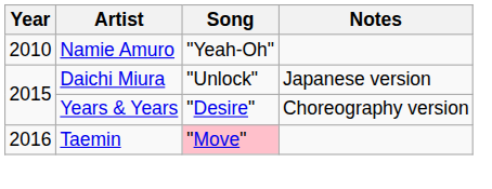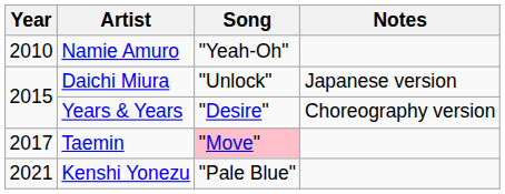 <table class="wikitable sortable">
 <tr>
 <th>Year</th>
 <th>Artist</th>
 <th>Song</th>
 <th class="unsortable">Notes</th>
 </tr>
 <tr>
 <td>2010</td>
 <td><a href='#'>Namie Amuro</a></td>
 <td>"Yeah-Oh"</td>
 <td></td>
 </tr>
 <tr>
 <td rowspan="2">2015</td>
 <td><a href='#'>Daichi Miura</a></td>
 <td>"Unlock"</td>
 <td>Japanese version</td>
 </tr>
 <tr>
 <td><a href='#'>Years & Years</a></td>
 <td>"<a href='#'>Desire</a>"</td>
 <td>Choreography version</td>
 </tr>
 <tr>
-<td>2016</td>
+<td>2017</td>
 <td><a href='#'>Taemin</a></td>
 <td style="background: pink;">"<a href='#'>Move</a>"</td>
 <td></td>
 </tr>
+<tr>
+<td>2021</td>
+<td><a href='#'>Kenshi Yonezu</a></td>
+<td>"Pale Blue"</td>
+<td></td>
+</tr>
 </table>
